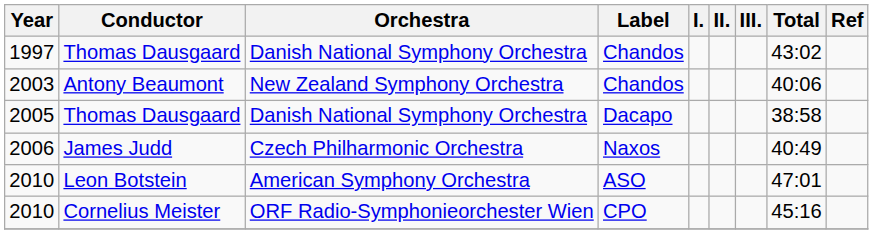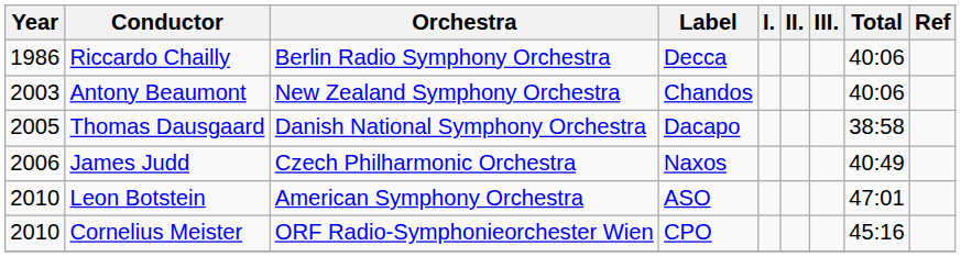 <table class="wikitable sortable">
 <tr>
 <th>Year</th>
 <th>Conductor</th>
 <th>Orchestra</th>
 <th>Label</th>
 <th>I.</th>
 <th>II.</th>
 <th>III.</th>
 <th>Total</th>
 <th>Ref</th>
 </tr>
 <tr>
-<td>1997</td>
-<td><a href='#'>Thomas Dausgaard</a></td>
-<td><a href='#'>Danish National Symphony Orchestra</a></td>
-<td><a href='#'>Chandos</a></td>
+<td>1986</td>
+<td><a href='#'>Riccardo Chailly</a></td>
+<td><a href='#'>Berlin Radio Symphony Orchestra</a></td>
+<td><a href='#'>Decca</a></td>
 <td></td>
 <td></td>
 <td></td>
-<td>43:02</td>
+<td>40:06</td>
 <td></td>
 </tr>
 <tr>
 <td>2003</td>
 <td><a href='#'>Antony Beaumont</a></td>
 <td><a href='#'>New Zealand Symphony Orchestra</a></td>
 <td><a href='#'>Chandos</a></td>
 <td></td>
 <td></td>
 <td></td>
 <td>40:06</td>
 <td></td>
 </tr>
 <tr>
 <td>2005</td>
 <td><a href='#'>Thomas Dausgaard</a></td>
 <td><a href='#'>Danish National Symphony Orchestra</a></td>
 <td><a href='#'>Dacapo</a></td>
 <td></td>
 <td></td>
 <td></td>
 <td>38:58</td>
 <td></td>
 </tr>
 <tr>
 <td>2006</td>
 <td><a href='#'>James Judd</a></td>
 <td><a href='#'>Czech Philharmonic Orchestra</a></td>
 <td><a href='#'>Naxos</a></td>
 <td></td>
 <td></td>
 <td></td>
 <td>40:49</td>
 <td></td>
 </tr>
 <tr>
 <td>2010</td>
 <td><a href='#'>Leon Botstein</a></td>
 <td><a href='#'>American Symphony Orchestra</a></td>
 <td><a href='#'>ASO</a></td>
 <td></td>
 <td></td>
 <td></td>
 <td>47:01</td>
 <td></td>
 </tr>
 <tr>
 <td>2010</td>
 <td><a href='#'>Cornelius Meister</a></td>
 <td><a href='#'>ORF Radio-Symphonieorchester Wien</a></td>
 <td><a href='#'>CPO</a></td>
 <td></td>
 <td></td>
 <td></td>
 <td>45:16</td>
 <td></td>
 </tr>
 <tr>
 </tr>
 </table>
